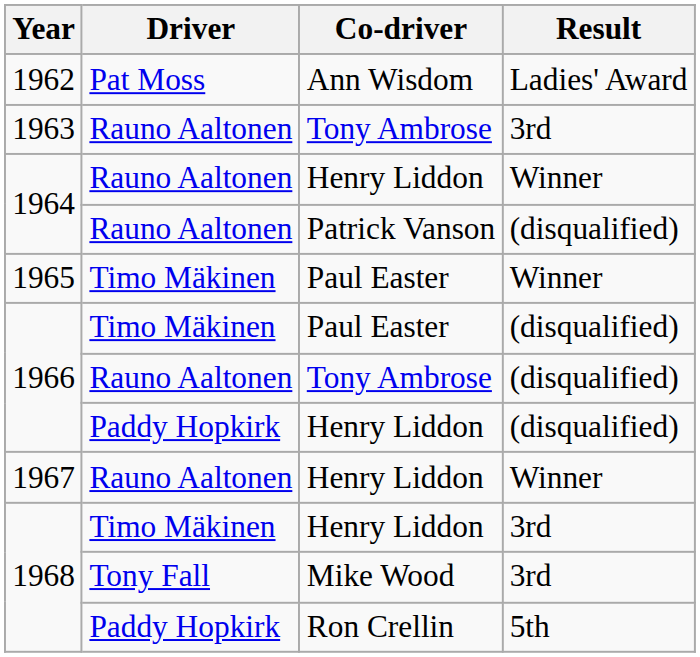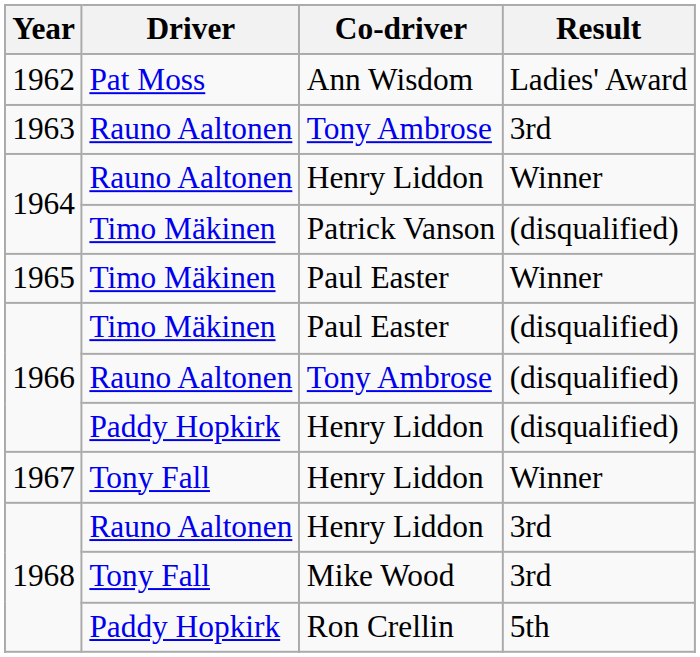 <table class="wikitable">
 <tr>
 <th>Year</th>
 <th>Driver</th>
 <th>Co-driver</th>
 <th>Result</th>
 </tr>
 <tr>
 <td>1962</td>
 <td><a href='#'>Pat Moss</a></td>
 <td>Ann Wisdom</td>
 <td>Ladies' Award</td>
 </tr>
 <tr>
 <td>1963</td>
 <td><a href='#'>Rauno Aaltonen</a></td>
 <td><a href='#'>Tony Ambrose</a></td>
 <td>3rd</td>
 </tr>
 <tr>
 <td rowspan="2">1964</td>
 <td><a href='#'>Rauno Aaltonen</a></td>
 <td>Henry Liddon</td>
 <td>Winner</td>
 </tr>
 <tr>
-<td><a href='#'>Rauno Aaltonen</a></td>
+<td><a href='#'>Timo Mäkinen</a></td>
 <td>Patrick Vanson</td>
 <td>(disqualified)</td>
 </tr>
 <tr>
 <td>1965</td>
 <td><a href='#'>Timo Mäkinen</a></td>
 <td>Paul Easter</td>
 <td>Winner</td>
 </tr>
 <tr>
 <td rowspan="3">1966</td>
 <td><a href='#'>Timo Mäkinen</a></td>
 <td>Paul Easter</td>
 <td>(disqualified)</td>
 </tr>
 <tr>
 <td><a href='#'>Rauno Aaltonen</a></td>
 <td><a href='#'>Tony Ambrose</a></td>
 <td>(disqualified)</td>
 </tr>
 <tr>
 <td><a href='#'>Paddy Hopkirk</a></td>
 <td>Henry Liddon</td>
 <td>(disqualified)</td>
 </tr>
 <tr>
 <td>1967</td>
-<td><a href='#'>Rauno Aaltonen</a></td>
+<td><a href='#'>Tony Fall</a></td>
 <td>Henry Liddon</td>
 <td>Winner</td>
 </tr>
 <tr>
 <td rowspan="3">1968</td>
-<td><a href='#'>Timo Mäkinen</a></td>
+<td><a href='#'>Rauno Aaltonen</a></td>
 <td>Henry Liddon</td>
 <td>3rd</td>
 </tr>
 <tr>
 <td><a href='#'>Tony Fall</a></td>
 <td>Mike Wood</td>
 <td>3rd</td>
 </tr>
 <tr>
 <td><a href='#'>Paddy Hopkirk</a></td>
 <td>Ron Crellin</td>
 <td>5th</td>
 </tr>
 </table>
